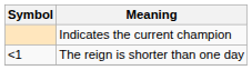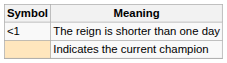 <table class="wikitable">
 <tr>
 <th>Symbol</th>
 <th>Meaning</th>
 </tr>
 <tr>
+<td><1</td>
+<td>The reign is shorter than one day</td>
+</tr>
+<tr>
 <td style="background-color:#ffe6bd"></td>
 <td>Indicates the current champion</td>
 </tr>
 <tr>
-<td><1</td>
-<td>The reign is shorter than one day</td>
-</tr>
-<tr>
 </tr>
 </table>
